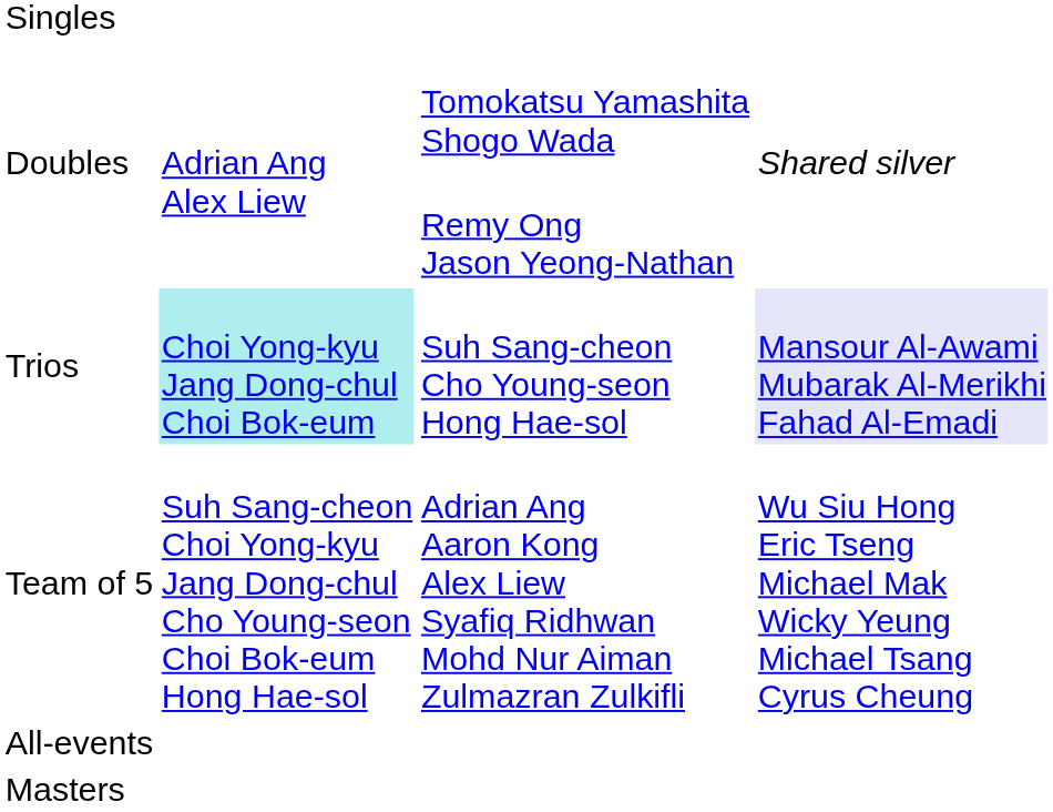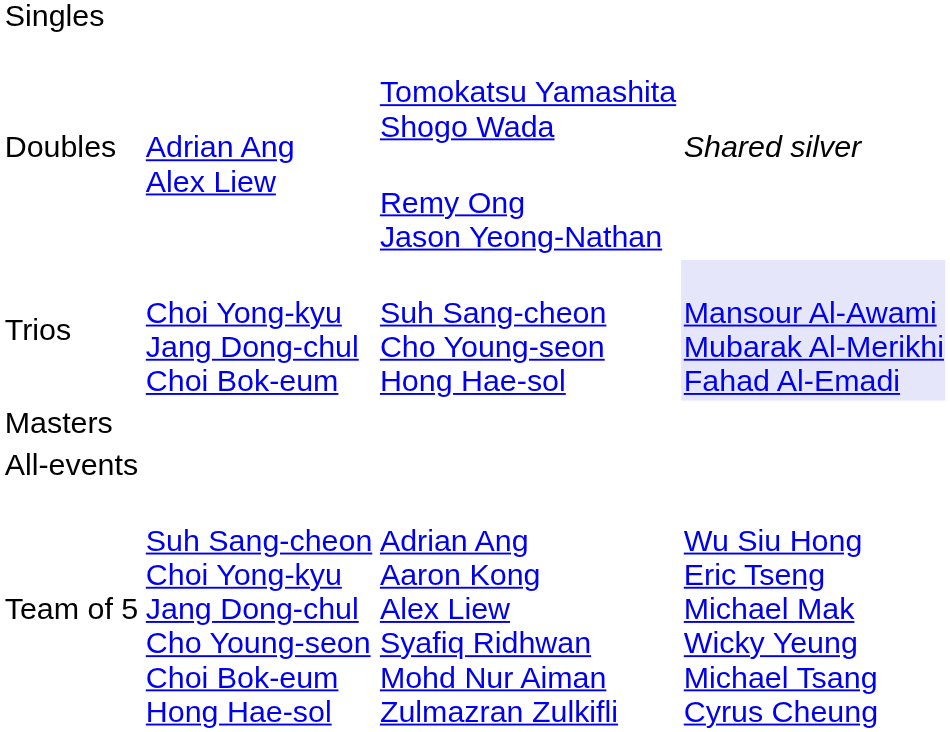 <table>
 <tr>
 <td>Singles<br></td>
 <td></td>
 <td></td>
 <td></td>
 </tr>
 <tr>
 <td rowspan=2>Doubles<br></td>
 <td rowspan=2><br><a href='#'>Adrian Ang</a><br><a href='#'>Alex Liew</a></td>
 <td><br><a href='#'>Tomokatsu Yamashita</a><br><a href='#'>Shogo Wada</a></td>
 <td rowspan=2><em>Shared silver</em></td>
 </tr>
 <tr>
 <td><br><a href='#'>Remy Ong</a><br><a href='#'>Jason Yeong-Nathan</a></td>
 </tr>
 <tr>
 <td>Trios<br></td>
-<td style="background: paleturquoise;"><br><a href='#'>Choi Yong-kyu</a><br><a href='#'>Jang Dong-chul</a><br><a href='#'>Choi Bok-eum</a></td>
+<td><br><a href='#'>Choi Yong-kyu</a><br><a href='#'>Jang Dong-chul</a><br><a href='#'>Choi Bok-eum</a></td>
 <td><br><a href='#'>Suh Sang-cheon</a><br><a href='#'>Cho Young-seon</a><br><a href='#'>Hong Hae-sol</a></td>
 <td style="background: lavender;"><br><a href='#'>Mansour Al-Awami</a><br><a href='#'>Mubarak Al-Merikhi</a><br><a href='#'>Fahad Al-Emadi</a></td>
 </tr>
 <tr>
-<td>Team of 5<br></td>
-<td><br><a href='#'>Suh Sang-cheon</a><br><a href='#'>Choi Yong-kyu</a><br><a href='#'>Jang Dong-chul</a><br><a href='#'>Cho Young-seon</a><br><a href='#'>Choi Bok-eum</a><br><a href='#'>Hong Hae-sol</a></td>
-<td><br><a href='#'>Adrian Ang</a><br><a href='#'>Aaron Kong</a><br><a href='#'>Alex Liew</a><br><a href='#'>Syafiq Ridhwan</a><br><a href='#'>Mohd Nur Aiman</a><br><a href='#'>Zulmazran Zulkifli</a></td>
-<td><br><a href='#'>Wu Siu Hong</a><br><a href='#'>Eric Tseng</a><br><a href='#'>Michael Mak</a><br><a href='#'>Wicky Yeung</a><br><a href='#'>Michael Tsang</a><br><a href='#'>Cyrus Cheung</a></td>
+<td>Masters<br></td>
+<td></td>
+<td></td>
+<td></td>
 </tr>
 <tr>
 <td>All-events<br></td>
 <td></td>
 <td></td>
 <td></td>
 </tr>
 <tr>
-<td>Masters<br></td>
-<td></td>
-<td></td>
-<td></td>
+<td>Team of 5<br></td>
+<td><br><a href='#'>Suh Sang-cheon</a><br><a href='#'>Choi Yong-kyu</a><br><a href='#'>Jang Dong-chul</a><br><a href='#'>Cho Young-seon</a><br><a href='#'>Choi Bok-eum</a><br><a href='#'>Hong Hae-sol</a></td>
+<td><br><a href='#'>Adrian Ang</a><br><a href='#'>Aaron Kong</a><br><a href='#'>Alex Liew</a><br><a href='#'>Syafiq Ridhwan</a><br><a href='#'>Mohd Nur Aiman</a><br><a href='#'>Zulmazran Zulkifli</a></td>
+<td><br><a href='#'>Wu Siu Hong</a><br><a href='#'>Eric Tseng</a><br><a href='#'>Michael Mak</a><br><a href='#'>Wicky Yeung</a><br><a href='#'>Michael Tsang</a><br><a href='#'>Cyrus Cheung</a></td>
 </tr>
 </table>
